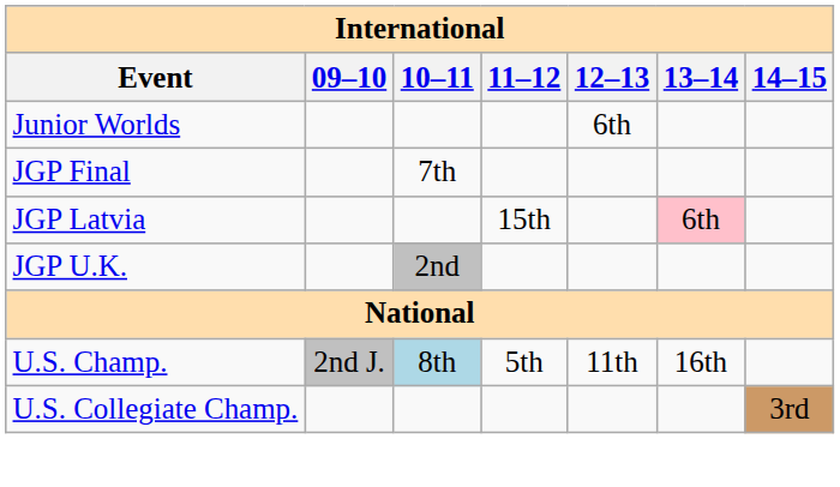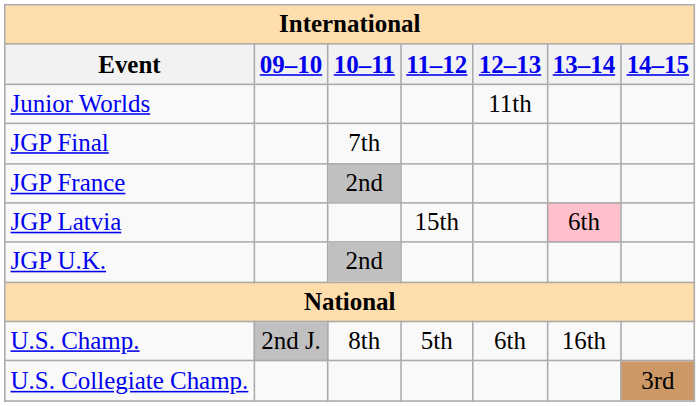 <table class="wikitable" style="text-align:center">
 <tr>
 <th colspan="7" style="background-color: #ffdead; " align="center"><strong>International</strong></th>
 </tr>
 <tr>
 <th>Event</th>
 <th><a href='#'>09–10</a></th>
 <th><a href='#'>10–11</a></th>
 <th><a href='#'>11–12</a></th>
 <th><a href='#'>12–13</a></th>
 <th><a href='#'>13–14</a></th>
 <th><a href='#'>14–15</a></th>
 </tr>
 <tr>
 <td align=left><a href='#'>Junior Worlds</a></td>
 <td></td>
 <td></td>
 <td></td>
-<td>6th</td>
+<td>11th</td>
 <td></td>
 <td></td>
 </tr>
 <tr>
 <td align=left><a href='#'>JGP Final</a></td>
 <td></td>
 <td>7th</td>
+<td></td>
+<td></td>
+<td></td>
+<td></td>
+</tr>
+<tr>
+<td align=left><a href='#'>JGP France</a></td>
+<td></td>
+<td bgcolor=silver>2nd</td>
 <td></td>
 <td></td>
 <td></td>
 <td></td>
 </tr>
 <tr>
 <td align=left><a href='#'>JGP Latvia</a></td>
 <td></td>
 <td></td>
 <td>15th</td>
 <td></td>
 <td style="background: pink;">6th</td>
 <td></td>
 </tr>
 <tr>
 <td align=left><a href='#'>JGP U.K.</a></td>
 <td></td>
 <td bgcolor=silver>2nd</td>
 <td></td>
 <td></td>
 <td></td>
 <td></td>
 </tr>
 <tr>
 <th colspan="7" style="background-color: #ffdead; " align="center"><strong>National</strong></th>
 </tr>
 <tr>
 <td align="left"><a href='#'>U.S. Champ.</a></td>
 <td bgcolor="silver">2nd J.</td>
-<td style="background: lightblue;">8th</td>
+<td>8th</td>
 <td>5th</td>
-<td>11th</td>
+<td>6th</td>
 <td>16th</td>
 <td></td>
 </tr>
 <tr>
 <td align="left"><a href='#'>U.S. Collegiate Champ.</a></td>
 <td></td>
 <td></td>
 <td></td>
 <td></td>
 <td></td>
 <td bgcolor="cc9966">3rd</td>
 </tr>
 </table>
